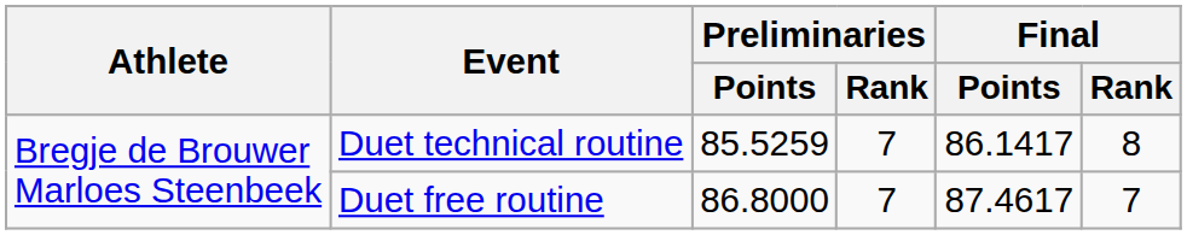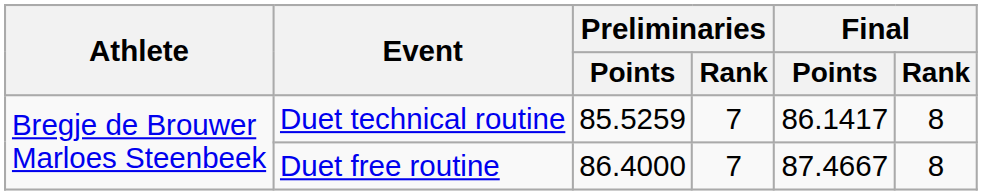 <table class=wikitable style="font-size:90%">
 <tr>
 <th rowspan="2">Athlete</th>
 <th rowspan="2">Event</th>
 <th colspan="2">Preliminaries</th>
 <th colspan="2">Final</th>
 </tr>
 <tr style="font-size:95%">
 <th>Points</th>
 <th>Rank</th>
 <th>Points</th>
 <th>Rank</th>
 </tr>
 <tr align=center>
 <td align=left rowspan=2><a href='#'>Bregje de Brouwer</a><br><a href='#'>Marloes Steenbeek</a></td>
 <td align=left><a href='#'>Duet technical routine</a></td>
 <td>85.5259</td>
 <td>7</td>
 <td>86.1417</td>
 <td>8</td>
 </tr>
 <tr align=center>
 <td align=left><a href='#'>Duet free routine</a></td>
-<td>86.8000</td>
+<td>86.4000</td>
 <td>7</td>
-<td>87.4617</td>
-<td>7</td>
+<td>87.4667</td>
+<td>8</td>
 </tr>
 </table>
